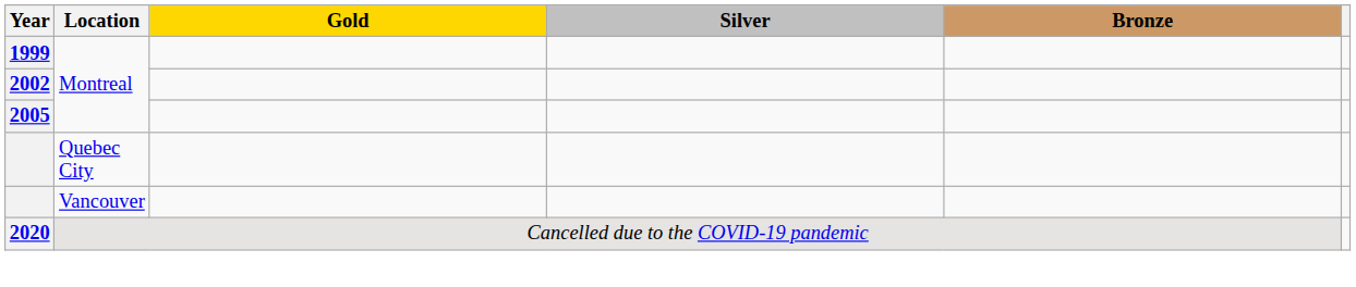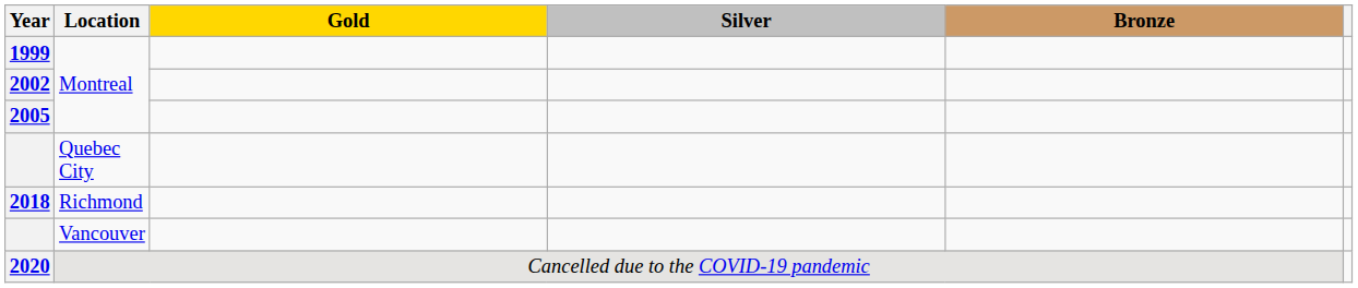 <table class="wikitable unsortable" style="text-align:left; width:85%">
 <tr>
 <th scope="col" style="text-align:center">Year</th>
 <th scope="col" style="text-align:center">Location</th>
 <td scope="col" style="text-align:center; width:30%; background:gold"><strong>Gold</strong></td>
 <td scope="col" style="text-align:center; width:30%; background:silver"><strong>Silver</strong></td>
 <td scope="col" style="text-align:center; width:30%; background:#c96"><strong>Bronze</strong></td>
 <th scope="col" style="text-align:center"></th>
 </tr>
 <tr>
 <th scope="row" style="text-align:left"><a href='#'>1999</a></th>
 <td rowspan="3"><a href='#'>Montreal</a></td>
 <td></td>
 <td></td>
 <td></td>
 <td></td>
 </tr>
 <tr>
 <th scope="row" style="text-align:left"><a href='#'>2002</a></th>
 <td></td>
 <td></td>
 <td></td>
 <td></td>
 </tr>
 <tr>
 <th scope="row" style="text-align:left"><a href='#'>2005</a></th>
 <td></td>
 <td></td>
 <td></td>
 <td></td>
 </tr>
 <tr>
 <th scope="row" style="text-align:left"></th>
 <td><a href='#'>Quebec City</a></td>
 <td></td>
 <td></td>
 <td></td>
 <td></td>
 </tr>
 <tr>
+<th scope="row" style="text-align:left"><a href='#'>2018</a></th>
+<td><a href='#'>Richmond</a></td>
+<td></td>
+<td></td>
+<td></td>
+<td></td>
+</tr>
+<tr>
 <th scope="row" style="text-align:left"></th>
 <td><a href='#'>Vancouver</a></td>
 <td></td>
 <td></td>
 <td></td>
 <td></td>
 </tr>
 <tr>
 <th scope="row" style="text-align:left"><a href='#'>2020</a></th>
 <td colspan="4" align="center" bgcolor="e5e4e2"><em>Cancelled due to the <a href='#'>COVID-19 pandemic</a></em></td>
 <td></td>
 </tr>
 </table>
